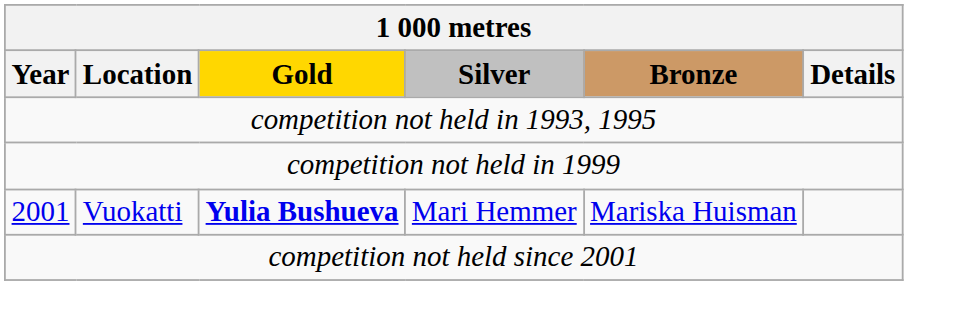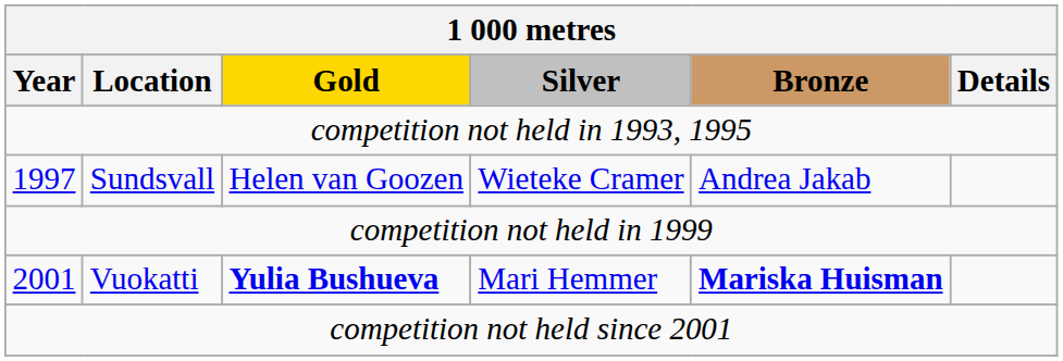 <table class="wikitable">
 <tr>
 <th colspan=6 align=center><strong>1 000 metres</strong></th>
 </tr>
 <tr>
 <th>Year</th>
 <th>Location</th>
 <td align=center bgcolor=gold><strong>Gold</strong></td>
 <td align=center bgcolor=silver><strong>Silver</strong></td>
 <td align=center bgcolor=cc9966><strong>Bronze</strong></td>
 <th>Details</th>
 </tr>
 <tr>
 <td colspan=6 align=center><em>competition not held in 1993, 1995</em></td>
 </tr>
 <tr>
+<td><a href='#'>1997</a></td>
+<td> <a href='#'>Sundsvall</a></td>
+<td> <a href='#'>Helen van Goozen</a></td>
+<td> <a href='#'>Wieteke Cramer</a></td>
+<td> <a href='#'>Andrea Jakab</a></td>
+<td></td>
+</tr>
+<tr>
 <td colspan=6 align=center><em>competition not held in 1999</em></td>
 </tr>
 <tr>
 <td><a href='#'>2001</a></td>
 <td> <a href='#'>Vuokatti</a></td>
 <td><strong> <a href='#'>Yulia Bushueva</a></strong></td>
 <td> <a href='#'>Mari Hemmer</a></td>
-<td> <a href='#'>Mariska Huisman</a></td>
+<td><strong> <a href='#'>Mariska Huisman</a></strong></td>
 <td></td>
 </tr>
 <tr>
 <td colspan=6 align=center><em>competition not held since 2001</em></td>
 </tr>
 </table>
